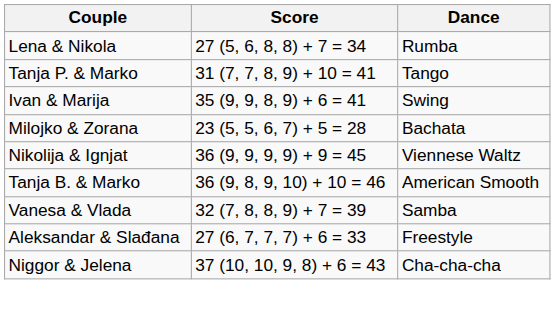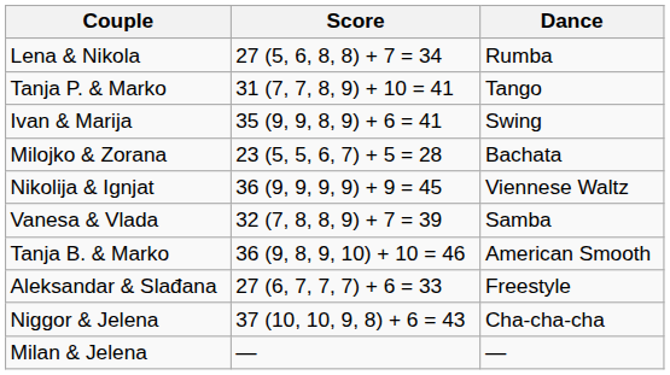 <table class="wikitable" style="width:40%;">
 <tr>
 <th>Couple</th>
 <th>Score</th>
 <th>Dance</th>
 </tr>
 <tr>
 <td>Lena & Nikola</td>
 <td>27 (5, 6, 8, 8) + 7 = 34</td>
 <td>Rumba</td>
 </tr>
 <tr>
 <td>Tanja P. & Marko</td>
 <td>31 (7, 7, 8, 9) + 10 = 41</td>
 <td>Tango</td>
 </tr>
 <tr>
 <td>Ivan & Marija</td>
 <td>35 (9, 9, 8, 9) + 6 = 41</td>
 <td>Swing</td>
 </tr>
 <tr>
 <td>Milojko & Zorana</td>
 <td>23 (5, 5, 6, 7) + 5 = 28</td>
 <td>Bachata</td>
 </tr>
 <tr>
 <td>Nikolija & Ignjat</td>
 <td>36 (9, 9, 9, 9) + 9 = 45</td>
 <td>Viennese Waltz</td>
 </tr>
 <tr>
+<td>Vanesa & Vlada</td>
+<td>32 (7, 8, 8, 9) + 7 = 39</td>
+<td>Samba</td>
+</tr>
+<tr>
 <td>Tanja B. & Marko</td>
 <td>36 (9, 8, 9, 10) + 10 = 46</td>
 <td>American Smooth</td>
-</tr>
-<tr>
-<td>Vanesa & Vlada</td>
-<td>32 (7, 8, 8, 9) + 7 = 39</td>
-<td>Samba</td>
 </tr>
 <tr>
 <td>Aleksandar & Slađana</td>
 <td>27 (6, 7, 7, 7) + 6 = 33</td>
 <td>Freestyle</td>
 </tr>
 <tr>
 <td>Niggor & Jelena</td>
 <td>37 (10, 10, 9, 8) + 6 = 43</td>
 <td>Cha-cha-cha</td>
 </tr>
+<tr>
+<td>Milan & Jelena</td>
+<td>—</td>
+<td>—</td>
+</tr>
 </table>
